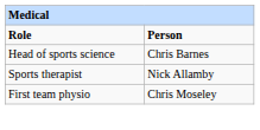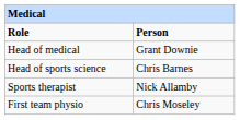 <table border="2" cellpadding="4" cellspacing="0" style="text-align:left; margin: 1em 1em 1em 0; background: #f9f9f9; border: 1px #aaa solid; border-collapse: collapse;">
 <tr>
 <th colspan=2 style="background:#C2DDFF">Medical</th>
 </tr>
 <tr>
 <th width=180px>Role</th>
 <th width=140px>Person</th>
+</tr>
+<tr>
+<td>Head of medical</td>
+<td> Grant Downie</td>
 </tr>
 <tr>
 <td>Head of sports science</td>
 <td> Chris Barnes</td>
 </tr>
 <tr>
 <td>Sports therapist</td>
 <td> Nick Allamby</td>
 </tr>
 <tr>
 <td>First team physio</td>
 <td> Chris Moseley</td>
 </tr>
 </table>
